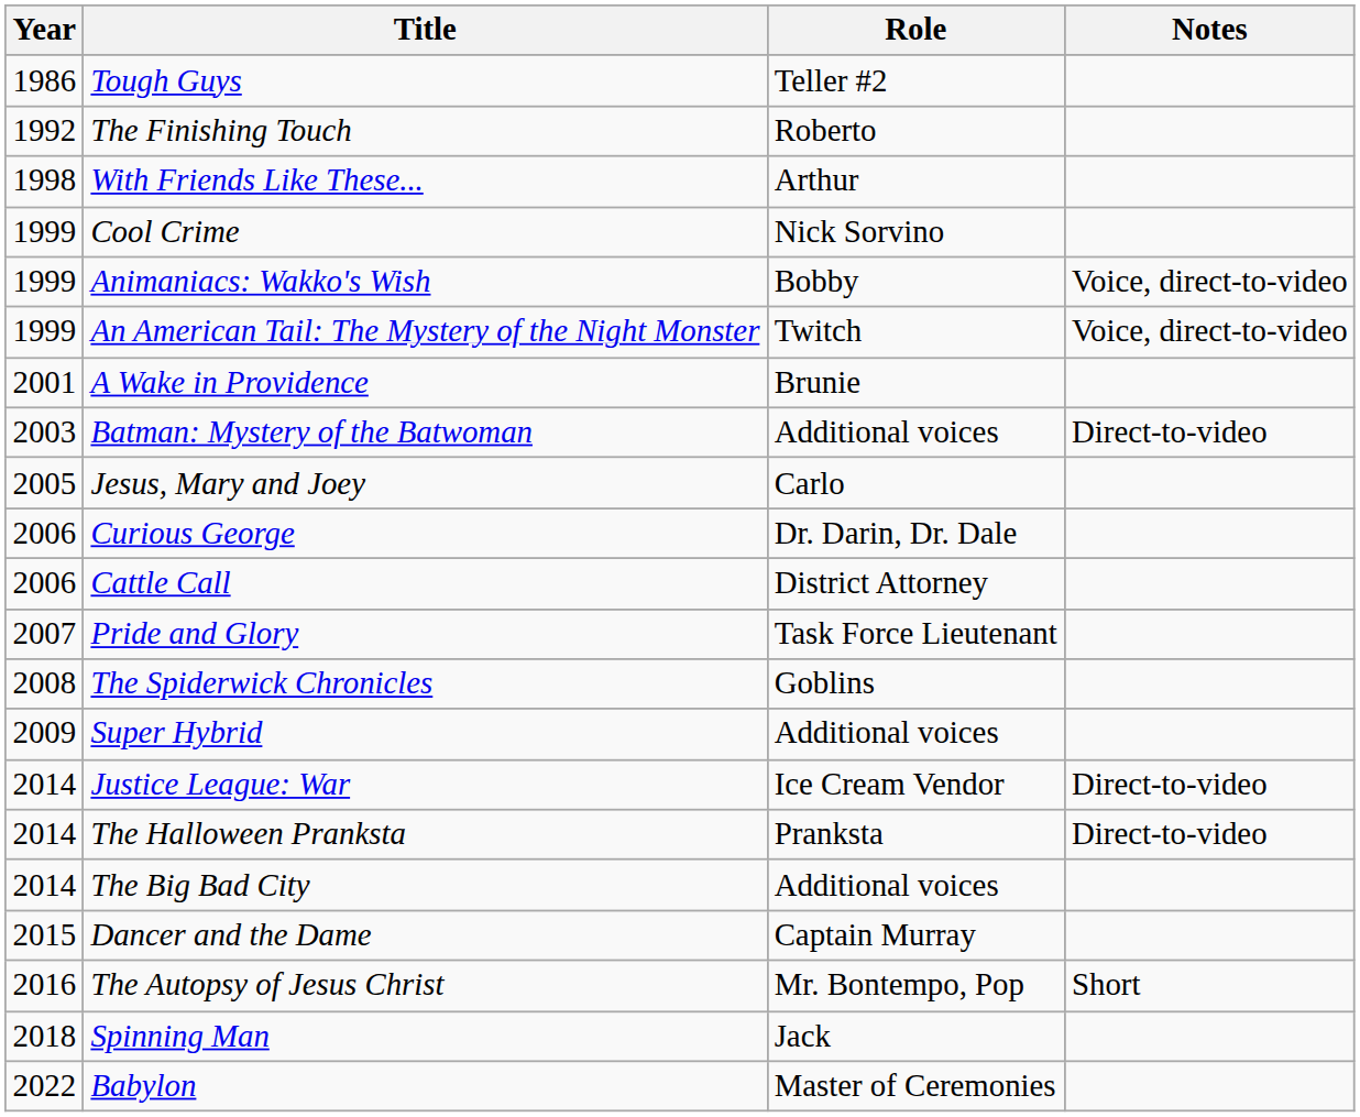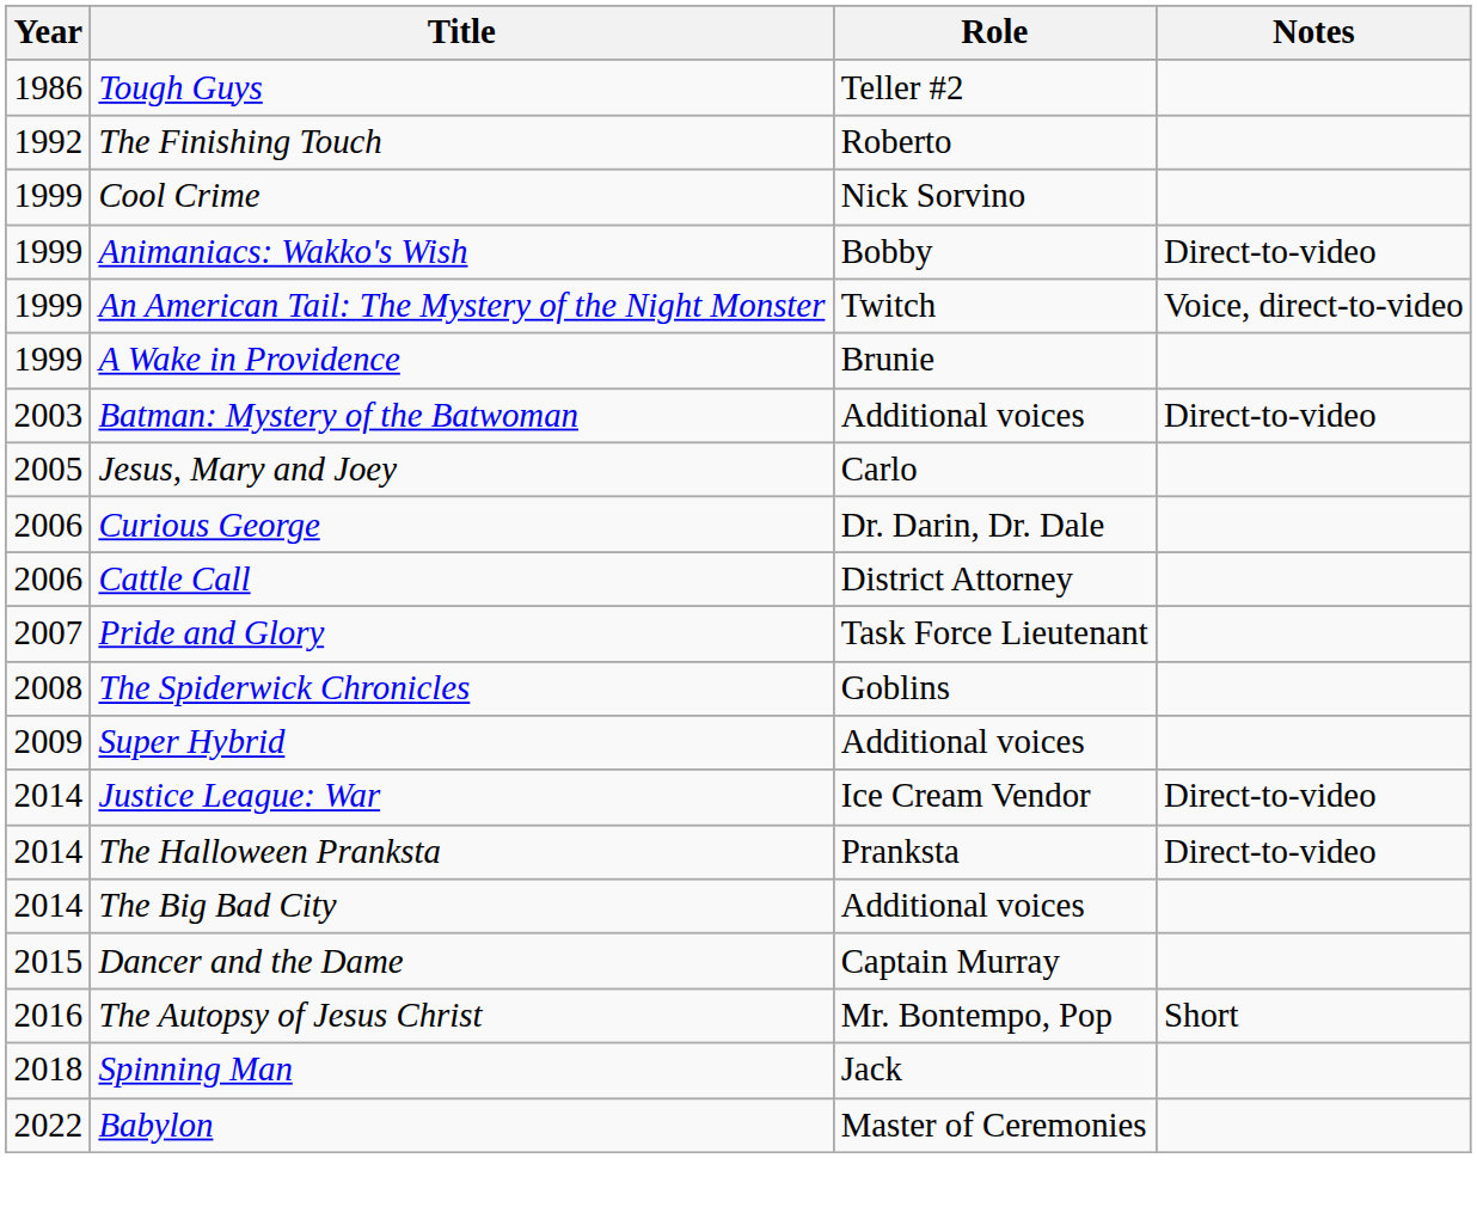 <table class="wikitable sortable">
 <tr>
 <th>Year</th>
 <th>Title</th>
 <th>Role</th>
 <th>Notes</th>
 </tr>
 <tr>
 <td>1986</td>
 <td><em><a href='#'>Tough Guys</a></em></td>
 <td>Teller #2</td>
 <td></td>
 </tr>
 <tr>
 <td>1992</td>
 <td><em>The Finishing Touch</em></td>
 <td>Roberto</td>
 <td></td>
 </tr>
 <tr>
-<td>1998</td>
-<td><em><a href='#'>With Friends Like These...</a></em></td>
-<td>Arthur</td>
-<td></td>
-</tr>
-<tr>
 <td>1999</td>
 <td><em>Cool Crime</em></td>
 <td>Nick Sorvino</td>
 <td></td>
 </tr>
 <tr>
 <td>1999</td>
 <td><em><a href='#'>Animaniacs: Wakko's Wish</a></em></td>
 <td>Bobby</td>
-<td>Voice, direct-to-video</td>
+<td>Direct-to-video</td>
 </tr>
 <tr>
 <td>1999</td>
 <td><em><a href='#'>An American Tail: The Mystery of the Night Monster</a></em></td>
 <td>Twitch</td>
 <td>Voice, direct-to-video</td>
 </tr>
 <tr>
-<td>2001</td>
+<td>1999</td>
 <td><em><a href='#'>A Wake in Providence</a></em></td>
 <td>Brunie</td>
 <td></td>
 </tr>
 <tr>
 <td>2003</td>
 <td><em><a href='#'>Batman: Mystery of the Batwoman</a></em></td>
 <td>Additional voices</td>
 <td>Direct-to-video</td>
 </tr>
 <tr>
 <td>2005</td>
 <td><em>Jesus, Mary and Joey</em></td>
 <td>Carlo</td>
 <td></td>
 </tr>
 <tr>
 <td>2006</td>
 <td><em><a href='#'>Curious George</a></em></td>
 <td>Dr. Darin, Dr. Dale</td>
 <td></td>
 </tr>
 <tr>
 <td>2006</td>
 <td><em><a href='#'>Cattle Call</a></em></td>
 <td>District Attorney</td>
 <td></td>
 </tr>
 <tr>
 <td>2007</td>
 <td><em><a href='#'>Pride and Glory</a></em></td>
 <td>Task Force Lieutenant</td>
 <td></td>
 </tr>
 <tr>
 <td>2008</td>
 <td><em><a href='#'>The Spiderwick Chronicles</a></em></td>
 <td>Goblins</td>
 <td></td>
 </tr>
 <tr>
 <td>2009</td>
 <td><em><a href='#'>Super Hybrid</a></em></td>
 <td>Additional voices</td>
 <td></td>
 </tr>
 <tr>
 <td>2014</td>
 <td><em><a href='#'>Justice League: War</a></em></td>
 <td>Ice Cream Vendor</td>
 <td>Direct-to-video</td>
 </tr>
 <tr>
 <td>2014</td>
 <td><em>The Halloween Pranksta</em></td>
 <td>Pranksta</td>
 <td>Direct-to-video</td>
 </tr>
 <tr>
 <td>2014</td>
 <td><em>The Big Bad City</em></td>
 <td>Additional voices</td>
 <td></td>
 </tr>
 <tr>
 <td>2015</td>
 <td><em>Dancer and the Dame</em></td>
 <td>Captain Murray</td>
 <td></td>
 </tr>
 <tr>
 <td>2016</td>
 <td><em>The Autopsy of Jesus Christ</em></td>
 <td>Mr. Bontempo, Pop</td>
 <td>Short</td>
 </tr>
 <tr>
 <td>2018</td>
 <td><em><a href='#'>Spinning Man</a></em></td>
 <td>Jack</td>
 <td></td>
 </tr>
 <tr>
 <td>2022</td>
 <td><em><a href='#'>Babylon</a></em></td>
 <td>Master of Ceremonies</td>
 <td></td>
 </tr>
 </table>
